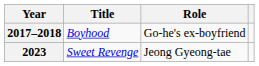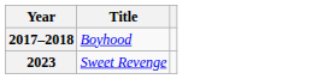 <table class="wikitable plainrowheaders sortable">
 <tr>
 <th scope="col">Year</th>
 <th scope="col">Title</th>
-<th scope="col">Role</th>
 <th scope="col" class="unsortable"></th>
 </tr>
 <tr>
 <th scope="row">2017–2018</th>
 <td><em><a href='#'>Boyhood</a></em></td>
-<td>Go-he's ex-boyfriend</td>
 <td style="text-align:center"></td>
 </tr>
 <tr>
 <th scope="row">2023</th>
 <td><em><a href='#'>Sweet Revenge</a></em></td>
-<td>Jeong Gyeong-tae</td>
 <td style="text-align:center"></td>
 </tr>
 </table>
